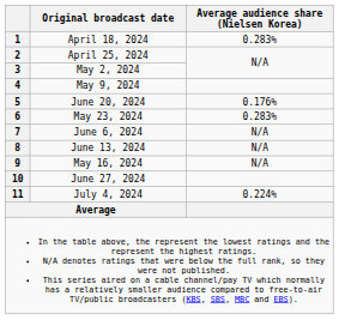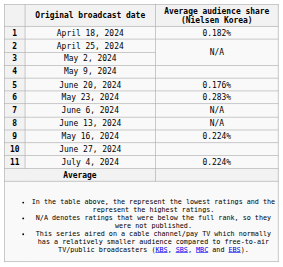 <table class="wikitable" style="width:450px; text-align:center">
 <tr>
 <th scope="col"></th>
 <th scope="col">Original broadcast date</th>
 <th scope="col">Average audience share<br>(Nielsen Korea)</th>
 </tr>
 <tr>
 <th scope="row">1</th>
 <td>April 18, 2024</td>
-<td>0.283% </td>
+<td>0.182% </td>
 </tr>
 <tr>
 <th scope="row">2</th>
 <td>April 25, 2024</td>
 <td rowspan="2">N/A</td>
 </tr>
 <tr>
 <th>3</th>
 <td>May 2, 2024</td>
 </tr>
 <tr>
 <th scope="row">4</th>
 <td>May 9, 2024</td>
 <td><strong></strong> </td>
 </tr>
 <tr>
 <th scope="row">5</th>
 <td>June 20, 2024</td>
 <td>0.176% </td>
 </tr>
 <tr>
 <th scope="row">6</th>
 <td>May 23, 2024</td>
 <td>0.283% </td>
 </tr>
 <tr>
 <th scope="row">7</th>
 <td>June 6, 2024</td>
 <td>N/A</td>
 </tr>
 <tr>
 <th scope="row">8</th>
 <td>June 13, 2024</td>
 <td>N/A</td>
 </tr>
 <tr>
 <th scope="row">9</th>
 <td>May 16, 2024</td>
-<td>N/A</td>
+<td>0.224% </td>
 </tr>
 <tr>
 <th scope="row">10</th>
 <td>June 27, 2024</td>
 <td><strong></strong> </td>
 </tr>
 <tr>
 <th scope="row">11</th>
 <td>July 4, 2024</td>
 <td>0.224% </td>
 </tr>
 <tr>
 <th scope="col" colspan="2">Average</th>
 <th scope="col"></th>
 </tr>
 <tr>
 <td colspan="3" style="font-size:85%"><br><ul><li>In the table above, the  represent the lowest ratings and the  represent the highest ratings.</li><li>N/A denotes ratings that were below the full rank, so they were not published.</li><li>This series aired on a cable channel/pay TV which normally has a relatively smaller audience compared to free-to-air TV/public broadcasters (<a href='#'>KBS</a>, <a href='#'>SBS</a>, <a href='#'>MBC</a> and <a href='#'>EBS</a>).</li></ul></td>
 </tr>
 </table>
